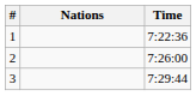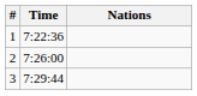 <table class="wikitable" style="text-align:center;">
 <tr>
 <th width=8%>#</th>
+<th width=25%>Time</th>
 <th width=67%>Nations</th>
-<th width=25%>Time</th>
 </tr>
 <tr>
 <td>1</td>
+<td>7:22:36</td>
 <td align="left"></td>
-<td>7:22:36</td>
 </tr>
 <tr>
 <td>2</td>
+<td>7:26:00</td>
 <td align="left"></td>
-<td>7:26:00</td>
 </tr>
 <tr>
 <td>3</td>
+<td>7:29:44</td>
 <td align="left"></td>
-<td>7:29:44</td>
 </tr>
 </table>
